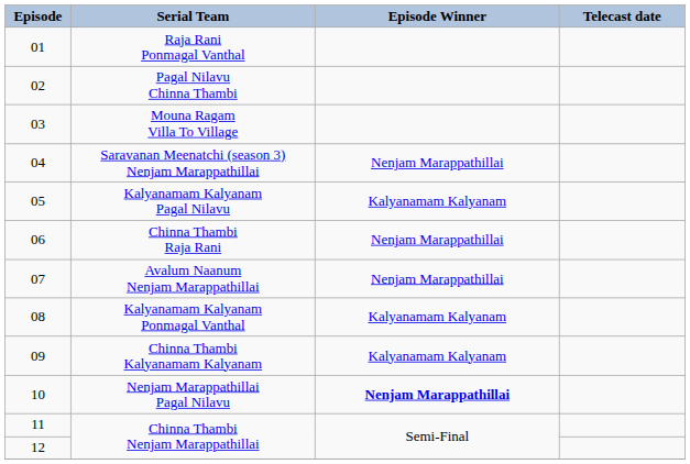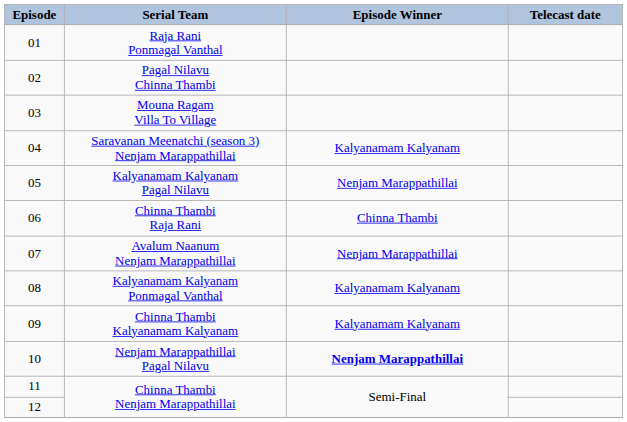 <table class="wikitable" style="text-align:center;">
 <tr>
 <th style="width:50pt; background:LightSteelBlue;">Episode</th>
 <th style="width:200pt; background:LightSteelBlue;">Serial Team</th>
 <th style="width:200pt; background:LightSteelBlue;">Episode Winner</th>
 <th style="width:100pt; background:LightSteelBlue;">Telecast date</th>
 </tr>
 <tr>
 <td>01</td>
 <td><a href='#'>Raja Rani</a> <br> <a href='#'>Ponmagal Vanthal</a></td>
 <td></td>
 <td></td>
 </tr>
 <tr>
 <td>02</td>
 <td><a href='#'>Pagal Nilavu</a> <br> <a href='#'>Chinna Thambi</a></td>
 <td></td>
 <td></td>
 </tr>
 <tr>
 <td>03</td>
 <td><a href='#'>Mouna Ragam</a> <br> <a href='#'>Villa To Village</a></td>
 <td></td>
 <td></td>
 </tr>
 <tr>
 <td>04</td>
 <td><a href='#'>Saravanan Meenatchi (season 3)</a> <br> <a href='#'>Nenjam Marappathillai</a></td>
-<td><a href='#'>Nenjam Marappathillai</a></td>
+<td><a href='#'>Kalyanamam Kalyanam</a></td>
 <td></td>
 </tr>
 <tr>
 <td>05</td>
 <td><a href='#'>Kalyanamam Kalyanam</a> <br> <a href='#'>Pagal Nilavu</a></td>
-<td><a href='#'>Kalyanamam Kalyanam</a></td>
+<td><a href='#'>Nenjam Marappathillai</a></td>
 <td></td>
 </tr>
 <tr>
 <td>06</td>
 <td><a href='#'>Chinna Thambi</a> <br> <a href='#'>Raja Rani</a></td>
-<td><a href='#'>Nenjam Marappathillai</a></td>
+<td><a href='#'>Chinna Thambi</a></td>
 <td></td>
 </tr>
 <tr>
 <td>07</td>
 <td><a href='#'>Avalum Naanum</a> <br> <a href='#'>Nenjam Marappathillai</a></td>
 <td><a href='#'>Nenjam Marappathillai</a></td>
 <td></td>
 </tr>
 <tr>
 <td>08</td>
 <td><a href='#'>Kalyanamam Kalyanam</a> <br> <a href='#'>Ponmagal Vanthal</a></td>
 <td><a href='#'>Kalyanamam Kalyanam</a></td>
 <td></td>
 </tr>
 <tr>
 <td>09</td>
 <td><a href='#'>Chinna Thambi</a> <br> <a href='#'>Kalyanamam Kalyanam</a></td>
 <td><a href='#'>Kalyanamam Kalyanam</a></td>
 <td></td>
 </tr>
 <tr>
 <td>10</td>
 <td><a href='#'>Nenjam Marappathillai</a> <br> <a href='#'>Pagal Nilavu</a></td>
 <td><strong><a href='#'>Nenjam Marappathillai</a></strong></td>
 <td></td>
 </tr>
 <tr>
 <td>11</td>
 <td rowspan="2"><a href='#'>Chinna Thambi</a> <br> <a href='#'>Nenjam Marappathillai</a></td>
 <td rowspan="2">Semi-Final</td>
 <td></td>
 </tr>
 <tr>
 <td>12</td>
 <td></td>
 </tr>
 <tr>
 </tr>
 </table>
